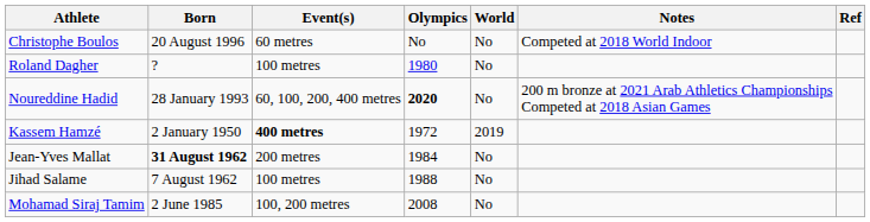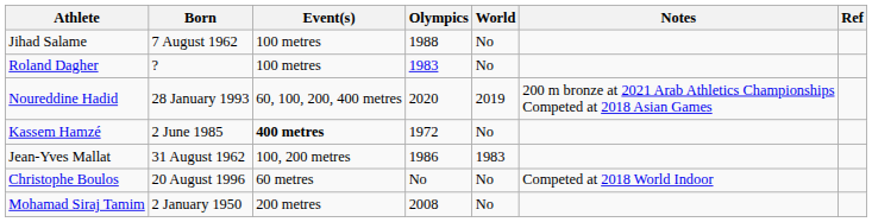 <table class=wikitable style=font-size:90%>
 <tr>
 <th>Athlete</th>
 <th>Born</th>
 <th>Event(s)</th>
 <th>Olympics</th>
 <th>World</th>
 <th>Notes</th>
 <th>Ref</th>
 </tr>
 <tr>
+<td>Jihad Salame</td>
+<td>7 August 1962</td>
+<td>100 metres</td>
+<td>1988</td>
+<td>No</td>
+<td></td>
+<td></td>
+</tr>
+<tr>
+<td><a href='#'>Roland Dagher</a></td>
+<td>?</td>
+<td>100 metres</td>
+<td><a href='#'>1983</a></td>
+<td>No</td>
+<td></td>
+<td></td>
+</tr>
+<tr>
+<td><a href='#'>Noureddine Hadid</a></td>
+<td>28 January 1993</td>
+<td>60, 100, 200, 400 metres</td>
+<td>2020</td>
+<td>2019</td>
+<td>200 m bronze at <a href='#'>2021 Arab Athletics Championships</a><br>Competed at <a href='#'>2018 Asian Games</a></td>
+<td></td>
+</tr>
+<tr>
+<td><a href='#'>Kassem Hamzé</a></td>
+<td>2 June 1985</td>
+<td><strong>400 metres</strong></td>
+<td>1972</td>
+<td>No</td>
+<td></td>
+<td></td>
+</tr>
+<tr>
+<td>Jean-Yves Mallat</td>
+<td>31 August 1962</td>
+<td>100, 200 metres</td>
+<td>1986</td>
+<td>1983</td>
+<td></td>
+<td></td>
+</tr>
+<tr>
 <td><a href='#'>Christophe Boulos</a></td>
 <td>20 August 1996</td>
 <td>60 metres</td>
 <td>No</td>
 <td>No</td>
 <td>Competed at <a href='#'>2018 World Indoor</a></td>
 <td></td>
 </tr>
 <tr>
-<td><a href='#'>Roland Dagher</a></td>
-<td>?</td>
-<td>100 metres</td>
-<td><a href='#'>1980</a></td>
-<td>No</td>
-<td></td>
-<td></td>
-</tr>
-<tr>
-<td><a href='#'>Noureddine Hadid</a></td>
-<td>28 January 1993</td>
-<td>60, 100, 200, 400 metres</td>
-<td><strong>2020</strong></td>
-<td>No</td>
-<td>200 m bronze at <a href='#'>2021 Arab Athletics Championships</a><br>Competed at <a href='#'>2018 Asian Games</a></td>
-<td></td>
-</tr>
-<tr>
-<td><a href='#'>Kassem Hamzé</a></td>
+<td><a href='#'>Mohamad Siraj Tamim</a></td>
 <td>2 January 1950</td>
-<td><strong>400 metres</strong></td>
-<td>1972</td>
-<td>2019</td>
-<td></td>
-<td></td>
-</tr>
-<tr>
-<td>Jean-Yves Mallat</td>
-<td><strong>31 August 1962</strong></td>
 <td>200 metres</td>
-<td>1984</td>
-<td>No</td>
-<td></td>
-<td></td>
-</tr>
-<tr>
-<td>Jihad Salame</td>
-<td>7 August 1962</td>
-<td>100 metres</td>
-<td>1988</td>
-<td>No</td>
-<td></td>
-<td></td>
-</tr>
-<tr>
-<td><a href='#'>Mohamad Siraj Tamim</a></td>
-<td>2 June 1985</td>
-<td>100, 200 metres</td>
 <td>2008</td>
 <td>No</td>
 <td></td>
 <td></td>
 </tr>
 </table>
